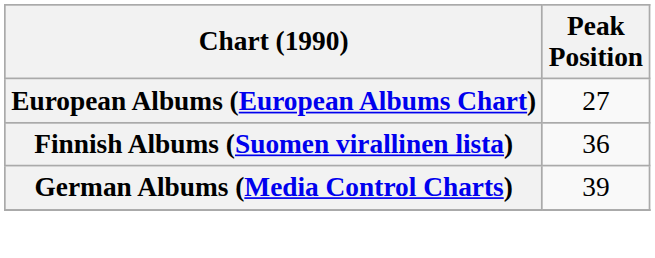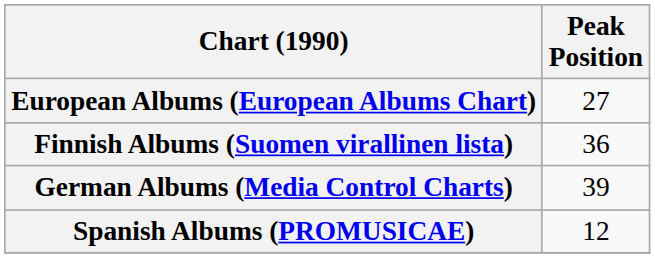 <table class="wikitable sortable plainrowheaders" style="text-align:center">
 <tr>
 <th style="text-align:center;">Chart (1990)</th>
 <th style="text-align:center;">Peak<br>Position</th>
 </tr>
 <tr>
 <th scope="row">European Albums (<a href='#'>European Albums Chart</a>)</th>
 <td style="text-align:center;">27</td>
 </tr>
 <tr>
 <th scope="row">Finnish Albums (<a href='#'>Suomen virallinen lista</a>)</th>
 <td style="text-align:center;">36</td>
 </tr>
 <tr>
 <th scope="row">German Albums (<a href='#'>Media Control Charts</a>)</th>
 <td style="text-align:center;">39</td>
 </tr>
 <tr>
+<th scope="row">Spanish Albums (<a href='#'>PROMUSICAE</a>)</th>
+<td align="center">12</td>
+</tr>
+<tr>
 </tr>
 <tr>
 </tr>
 </table>
